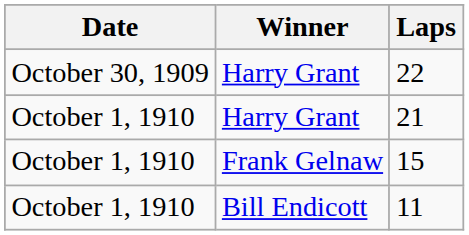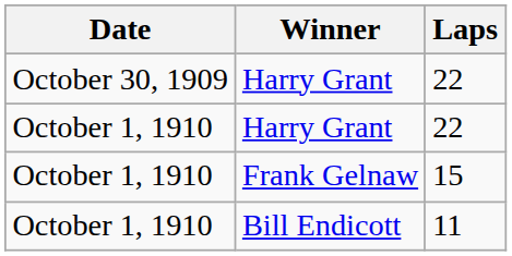 <table class="wikitable">
 <tr>
 <th>Date</th>
 <th>Winner</th>
 <th>Laps</th>
 </tr>
 <tr>
 <td>October 30, 1909</td>
 <td><a href='#'>Harry Grant</a></td>
 <td>22</td>
 </tr>
 <tr>
 <td>October 1, 1910</td>
 <td><a href='#'>Harry Grant</a></td>
-<td>21</td>
+<td>22</td>
 </tr>
 <tr>
 <td>October 1, 1910</td>
 <td><a href='#'>Frank Gelnaw</a></td>
 <td>15</td>
 </tr>
 <tr>
 <td>October 1, 1910</td>
 <td><a href='#'>Bill Endicott</a></td>
 <td>11</td>
 </tr>
 </table>
